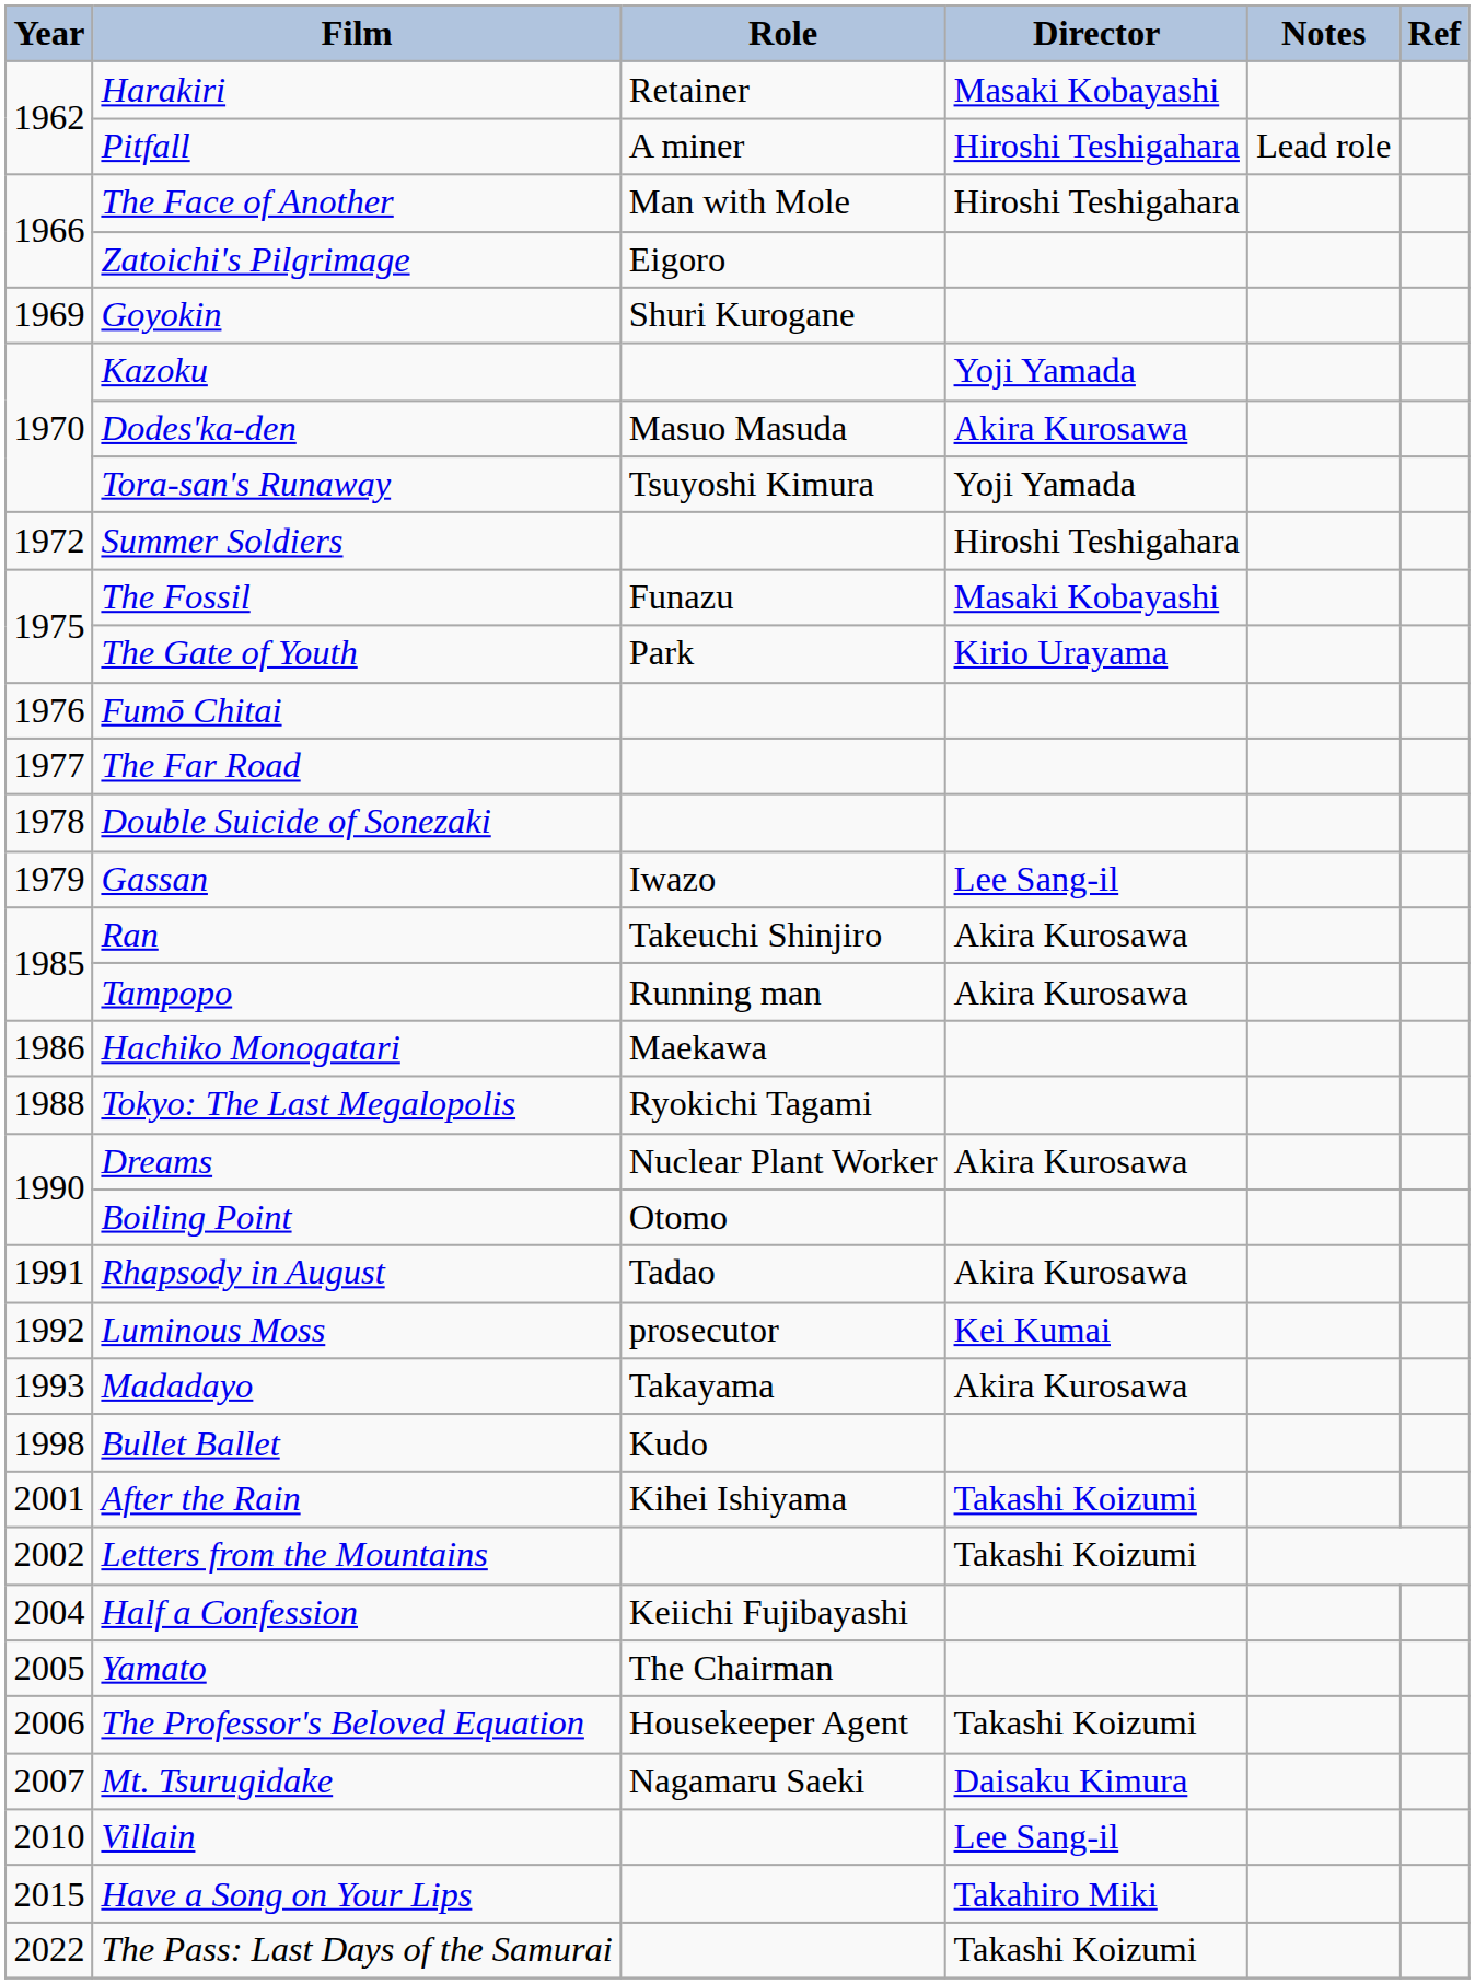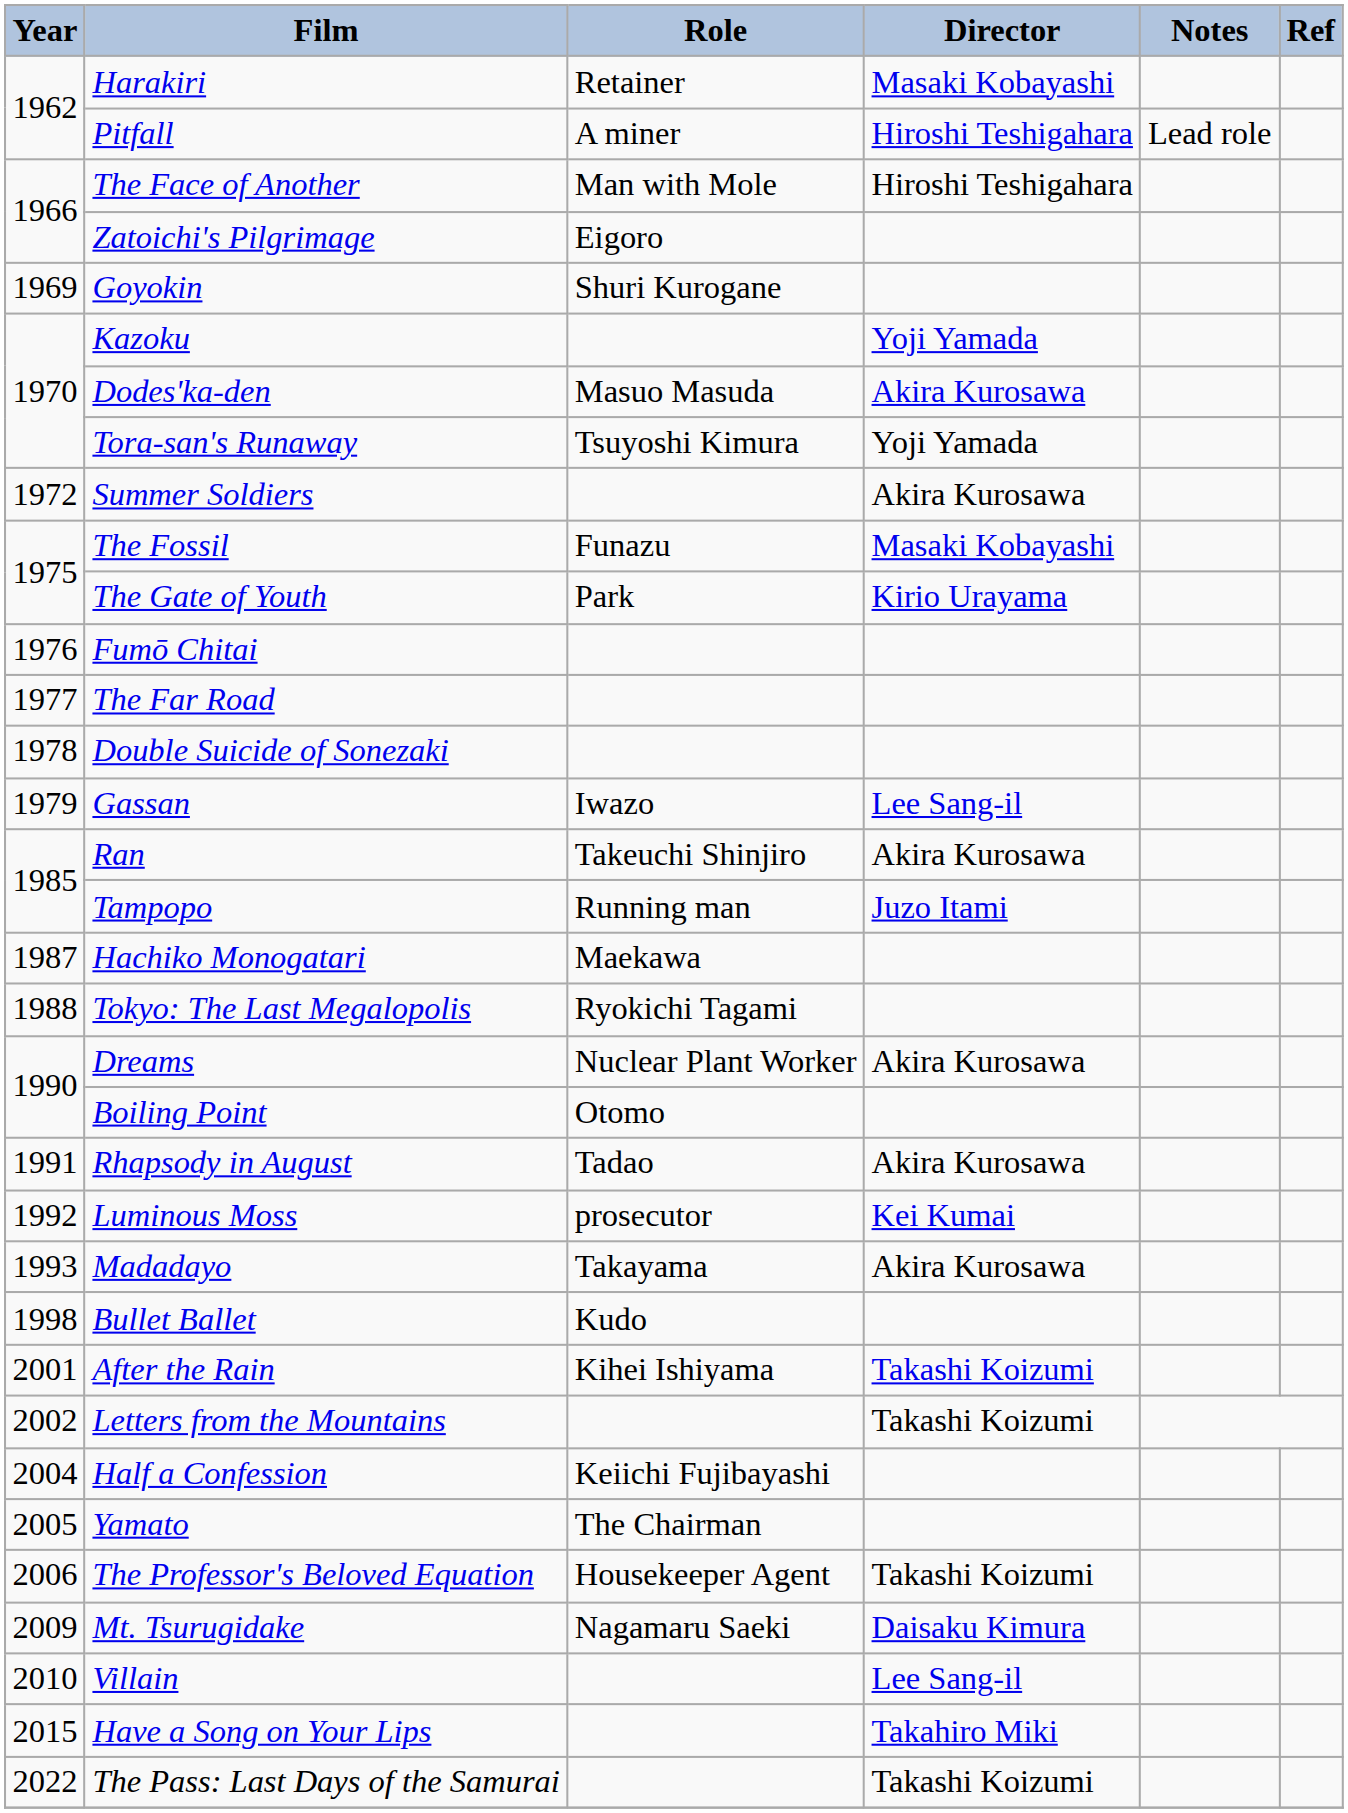 <table class="wikitable">
 <tr>
 <th style="background:#B0C4DE;">Year</th>
 <th style="background:#B0C4DE;">Film</th>
 <th style="background:#B0C4DE;">Role</th>
 <th style="background:#B0C4DE;">Director</th>
 <th style="background:#B0C4DE;">Notes</th>
 <th style="background:#B0C4DE;">Ref</th>
 </tr>
 <tr>
 <td rowspan="2">1962</td>
 <td><em><a href='#'>Harakiri</a></em></td>
 <td>Retainer</td>
 <td><a href='#'>Masaki Kobayashi</a></td>
 <td></td>
 <td></td>
 </tr>
 <tr>
 <td><em><a href='#'>Pitfall</a></em></td>
 <td>A miner</td>
 <td><a href='#'>Hiroshi Teshigahara</a></td>
 <td>Lead role</td>
 <td></td>
 </tr>
 <tr>
 <td rowspan="2">1966</td>
 <td><em><a href='#'>The Face of Another</a></em></td>
 <td>Man with Mole</td>
 <td>Hiroshi Teshigahara</td>
 <td></td>
 <td></td>
 </tr>
 <tr>
 <td><em><a href='#'>Zatoichi's Pilgrimage</a></em></td>
 <td>Eigoro</td>
 <td></td>
 <td></td>
 <td></td>
 </tr>
 <tr>
 <td>1969</td>
 <td><em><a href='#'>Goyokin</a></em></td>
 <td>Shuri Kurogane</td>
 <td></td>
 <td></td>
 <td></td>
 </tr>
 <tr>
 <td rowspan="3">1970</td>
 <td><em><a href='#'>Kazoku</a></em></td>
 <td></td>
 <td><a href='#'>Yoji Yamada</a></td>
 <td></td>
 <td></td>
 </tr>
 <tr>
 <td><em><a href='#'>Dodes'ka-den</a></em></td>
 <td>Masuo Masuda</td>
 <td><a href='#'>Akira Kurosawa</a></td>
 <td></td>
 <td></td>
 </tr>
 <tr>
 <td><em><a href='#'>Tora-san's Runaway</a></em></td>
 <td>Tsuyoshi Kimura</td>
 <td>Yoji Yamada</td>
 <td></td>
 <td></td>
 </tr>
 <tr>
 <td>1972</td>
 <td><em><a href='#'>Summer Soldiers</a></em></td>
 <td></td>
-<td>Hiroshi Teshigahara</td>
+<td>Akira Kurosawa</td>
 <td></td>
 </tr>
 <tr>
 <td rowspan="2">1975</td>
 <td><em><a href='#'>The Fossil</a></em></td>
 <td>Funazu</td>
 <td><a href='#'>Masaki Kobayashi</a></td>
 <td></td>
 <td></td>
 </tr>
 <tr>
 <td><em><a href='#'>The Gate of Youth</a></em></td>
 <td>Park</td>
 <td><a href='#'>Kirio Urayama</a></td>
 <td></td>
 </tr>
 <tr>
 <td>1976</td>
 <td><em><a href='#'>Fumō Chitai</a></em></td>
 <td></td>
 <td></td>
 <td></td>
 <td></td>
 </tr>
 <tr>
 <td>1977</td>
 <td><em><a href='#'>The Far Road</a></em></td>
 <td></td>
 <td></td>
 <td></td>
 <td></td>
 </tr>
 <tr>
 <td>1978</td>
 <td><em><a href='#'>Double Suicide of Sonezaki</a></em></td>
 <td></td>
 <td></td>
 <td></td>
 <td></td>
 </tr>
 <tr>
 <td>1979</td>
 <td><em><a href='#'>Gassan</a></em></td>
 <td>Iwazo</td>
 <td><a href='#'>Lee Sang-il</a></td>
 <td></td>
 <td></td>
 </tr>
 <tr>
 <td rowspan="2">1985</td>
 <td><em><a href='#'>Ran</a></em></td>
 <td>Takeuchi Shinjiro</td>
 <td>Akira Kurosawa</td>
 <td></td>
 <td></td>
 </tr>
 <tr>
 <td><em><a href='#'>Tampopo</a></em></td>
 <td>Running man</td>
-<td>Akira Kurosawa</td>
+<td><a href='#'>Juzo Itami</a></td>
 <td></td>
 <td></td>
 </tr>
 <tr>
-<td>1986</td>
+<td>1987</td>
 <td><em><a href='#'>Hachiko Monogatari</a></em></td>
 <td>Maekawa</td>
 <td></td>
 <td></td>
 <td></td>
 </tr>
 <tr>
 <td>1988</td>
 <td><em><a href='#'>Tokyo: The Last Megalopolis</a></em></td>
 <td>Ryokichi Tagami</td>
 <td></td>
 <td></td>
 <td></td>
 </tr>
 <tr>
 <td rowspan="2">1990</td>
 <td><em><a href='#'>Dreams</a></em></td>
 <td>Nuclear Plant Worker</td>
 <td>Akira Kurosawa</td>
 <td></td>
 <td></td>
 </tr>
 <tr>
 <td><em><a href='#'>Boiling Point</a></em></td>
 <td>Otomo</td>
 <td></td>
 <td></td>
 <td></td>
 </tr>
 <tr>
 <td>1991</td>
 <td><em><a href='#'>Rhapsody in August</a></em></td>
 <td>Tadao</td>
 <td>Akira Kurosawa</td>
 <td></td>
 <td></td>
 </tr>
 <tr>
 <td>1992</td>
 <td><em><a href='#'>Luminous Moss</a></em></td>
 <td>prosecutor</td>
 <td><a href='#'>Kei Kumai</a></td>
 <td></td>
 <td></td>
 </tr>
 <tr>
 <td>1993</td>
 <td><em><a href='#'>Madadayo</a></em></td>
 <td>Takayama</td>
 <td>Akira Kurosawa</td>
 <td></td>
 <td></td>
 </tr>
 <tr>
 <td>1998</td>
 <td><em><a href='#'>Bullet Ballet</a></em></td>
 <td>Kudo</td>
 <td></td>
 <td></td>
 <td></td>
 </tr>
 <tr>
 <td>2001</td>
 <td><em><a href='#'>After the Rain</a></em></td>
 <td>Kihei Ishiyama</td>
 <td><a href='#'>Takashi Koizumi</a></td>
 <td></td>
 <td></td>
 </tr>
 <tr>
 <td>2002</td>
 <td><em><a href='#'>Letters from the Mountains</a></em></td>
 <td></td>
 <td>Takashi Koizumi</td>
 </tr>
 <tr>
 <td>2004</td>
 <td><em><a href='#'>Half a Confession</a></em></td>
 <td>Keiichi Fujibayashi</td>
 <td></td>
 <td></td>
 <td></td>
 </tr>
 <tr>
 <td>2005</td>
 <td><em><a href='#'>Yamato</a></em></td>
 <td>The Chairman</td>
 <td></td>
 <td></td>
 <td></td>
 </tr>
 <tr>
 <td>2006</td>
 <td><em><a href='#'>The Professor's Beloved Equation</a></em></td>
 <td>Housekeeper Agent</td>
 <td>Takashi Koizumi</td>
 <td></td>
 <td></td>
 </tr>
 <tr>
-<td>2007</td>
+<td>2009</td>
 <td><em><a href='#'>Mt. Tsurugidake</a></em></td>
 <td>Nagamaru Saeki</td>
 <td><a href='#'>Daisaku Kimura</a></td>
 <td></td>
 <td></td>
 </tr>
 <tr>
 <td>2010</td>
 <td><em><a href='#'>Villain</a></em></td>
 <td></td>
 <td><a href='#'>Lee Sang-il</a></td>
 <td></td>
 <td></td>
 </tr>
 <tr>
 <td>2015</td>
 <td><em><a href='#'>Have a Song on Your Lips</a></em></td>
 <td></td>
 <td><a href='#'>Takahiro Miki</a></td>
 <td></td>
 <td></td>
 </tr>
 <tr>
 <td>2022</td>
 <td><em>The Pass: Last Days of the Samurai</em></td>
 <td></td>
 <td>Takashi Koizumi</td>
 <td></td>
 <td></td>
 </tr>
 <tr>
 </tr>
 </table>
